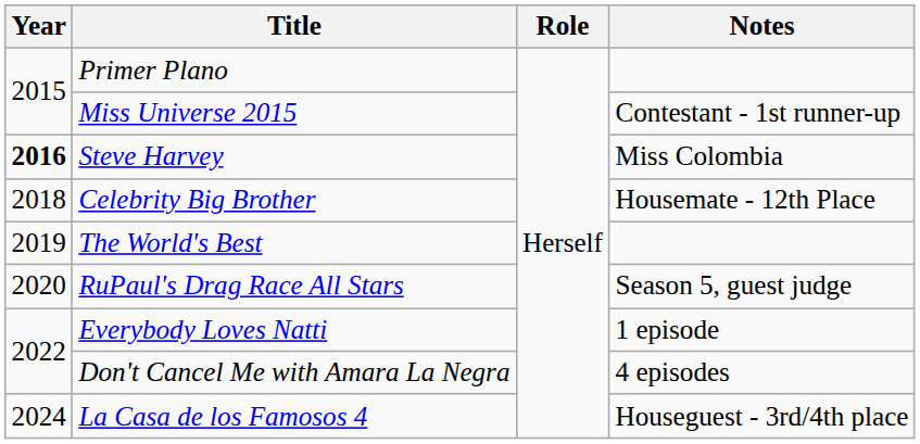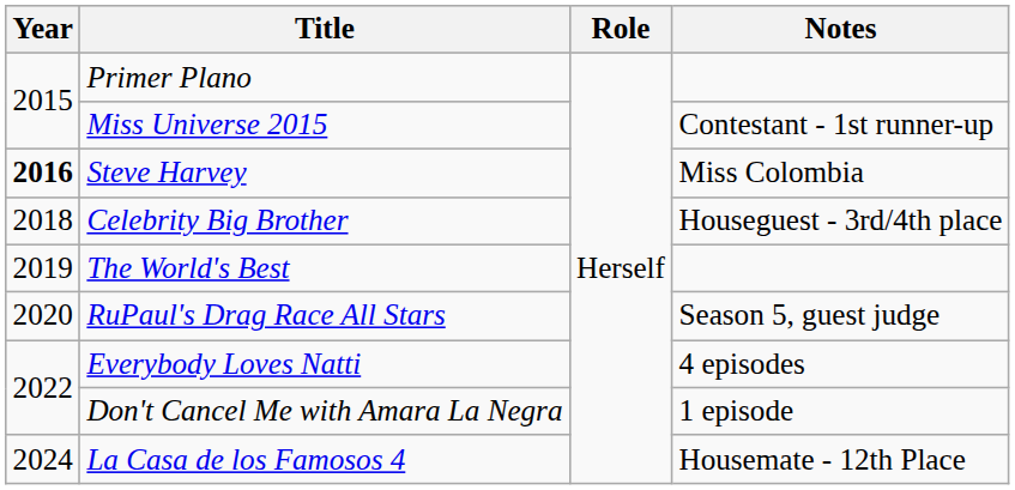 <table class="wikitable sortable plainrowheaders">
 <tr>
 <th>Year</th>
 <th>Title</th>
 <th>Role</th>
 <th class="unsortable">Notes</th>
 </tr>
 <tr>
 <td rowspan="2">2015</td>
 <td><em>Primer Plano</em></td>
 <td rowspan="9">Herself</td>
 <td></td>
 </tr>
 <tr>
 <td><em><a href='#'>Miss Universe 2015</a></em></td>
 <td>Contestant - 1st runner-up</td>
 </tr>
 <tr>
 <td><strong>2016</strong></td>
 <td><em><a href='#'>Steve Harvey</a></em></td>
 <td>Miss Colombia</td>
 </tr>
 <tr>
 <td>2018</td>
 <td><em><a href='#'>Celebrity Big Brother</a></em></td>
-<td>Housemate - 12th Place</td>
+<td>Houseguest - 3rd/4th place</td>
 </tr>
 <tr>
 <td>2019</td>
 <td><em><a href='#'>The World's Best</a></em></td>
 <td></td>
 </tr>
 <tr>
 <td>2020</td>
 <td><em><a href='#'>RuPaul's Drag Race All Stars</a></em></td>
 <td>Season 5, guest judge</td>
 </tr>
 <tr>
 <td rowspan="2">2022</td>
 <td><em><a href='#'>Everybody Loves Natti</a></em></td>
-<td>1 episode</td>
+<td>4 episodes</td>
 </tr>
 <tr>
 <td><em>Don't Cancel Me with Amara La Negra</em></td>
-<td>4 episodes</td>
+<td>1 episode</td>
 </tr>
 <tr>
 <td>2024</td>
 <td><a href='#'><em>La Casa de los Famosos 4</em></a></td>
-<td>Houseguest - 3rd/4th place</td>
+<td>Housemate - 12th Place</td>
 </tr>
 </table>
